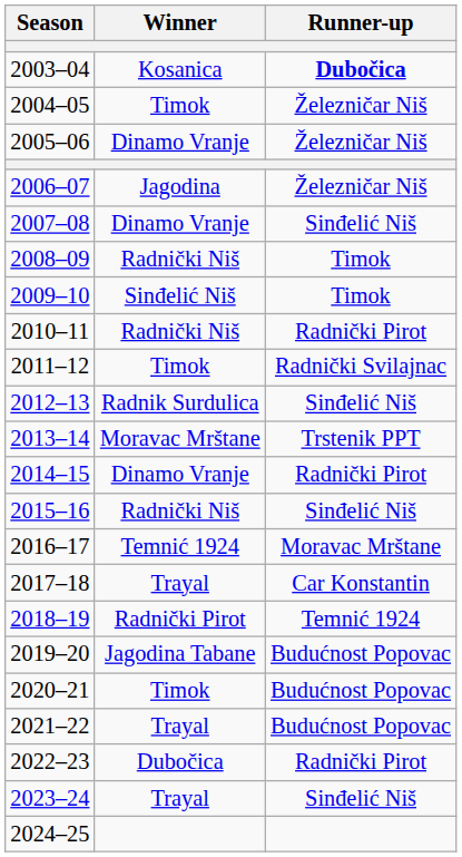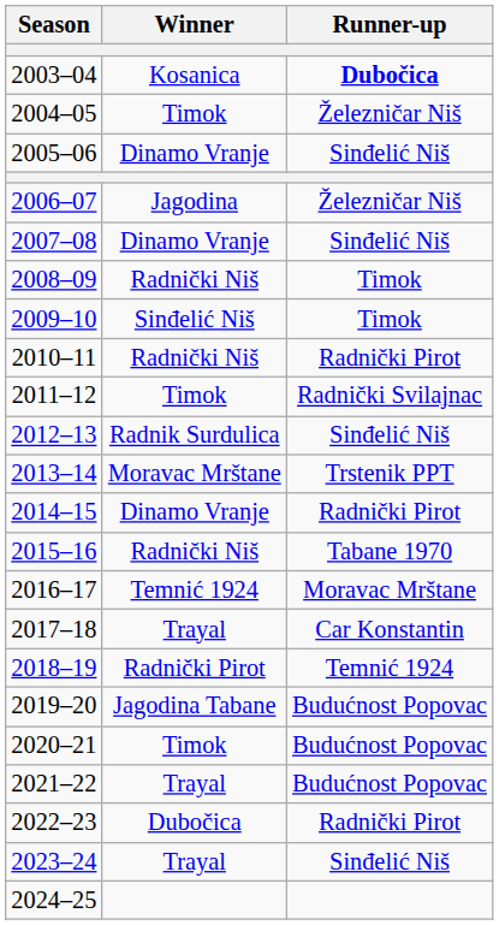 <table class="wikitable sortable" style="text-align:center">
 <tr>
 <th>Season</th>
 <th>Winner</th>
 <th>Runner-up</th>
 </tr>
 <tr>
 <th colspan="3"></th>
 </tr>
 <tr>
 <td>2003–04</td>
 <td><a href='#'>Kosanica</a></td>
 <td><strong><a href='#'>Dubočica</a></strong></td>
 </tr>
 <tr>
 <td>2004–05</td>
 <td><a href='#'>Timok</a></td>
 <td><a href='#'>Železničar Niš</a></td>
 </tr>
 <tr>
 <td>2005–06</td>
 <td><a href='#'>Dinamo Vranje</a></td>
-<td><a href='#'>Železničar Niš</a></td>
+<td><a href='#'>Sinđelić Niš</a></td>
 </tr>
 <tr>
 <th colspan="3"></th>
 </tr>
 <tr>
 <td><a href='#'>2006–07</a></td>
 <td><a href='#'>Jagodina</a></td>
 <td><a href='#'>Železničar Niš</a></td>
 </tr>
 <tr>
 <td><a href='#'>2007–08</a></td>
 <td><a href='#'>Dinamo Vranje</a></td>
 <td><a href='#'>Sinđelić Niš</a></td>
 </tr>
 <tr>
 <td><a href='#'>2008–09</a></td>
 <td><a href='#'>Radnički Niš</a></td>
 <td><a href='#'>Timok</a></td>
 </tr>
 <tr>
 <td><a href='#'>2009–10</a></td>
 <td><a href='#'>Sinđelić Niš</a></td>
 <td><a href='#'>Timok</a></td>
 </tr>
 <tr>
 <td>2010–11</td>
 <td><a href='#'>Radnički Niš</a></td>
 <td><a href='#'>Radnički Pirot</a></td>
 </tr>
 <tr>
 <td>2011–12</td>
 <td><a href='#'>Timok</a></td>
 <td><a href='#'>Radnički Svilajnac</a></td>
 </tr>
 <tr>
 <td><a href='#'>2012–13</a></td>
 <td><a href='#'>Radnik Surdulica</a></td>
 <td><a href='#'>Sinđelić Niš</a></td>
 </tr>
 <tr>
 <td><a href='#'>2013–14</a></td>
 <td><a href='#'>Moravac Mrštane</a></td>
 <td><a href='#'>Trstenik PPT</a></td>
 </tr>
 <tr>
 <td><a href='#'>2014–15</a></td>
 <td><a href='#'>Dinamo Vranje</a></td>
 <td><a href='#'>Radnički Pirot</a></td>
 </tr>
 <tr>
 <td><a href='#'>2015–16</a></td>
 <td><a href='#'>Radnički Niš</a></td>
-<td><a href='#'>Sinđelić Niš</a></td>
+<td><a href='#'>Tabane 1970</a></td>
 </tr>
 <tr>
 <td>2016–17</td>
 <td><a href='#'>Temnić 1924</a></td>
 <td><a href='#'>Moravac Mrštane</a></td>
 </tr>
 <tr>
 <td>2017–18</td>
 <td><a href='#'>Trayal</a></td>
 <td><a href='#'>Car Konstantin</a></td>
 </tr>
 <tr>
 <td><a href='#'>2018–19</a></td>
 <td><a href='#'>Radnički Pirot</a></td>
 <td><a href='#'>Temnić 1924</a></td>
 </tr>
 <tr>
 <td>2019–20</td>
 <td><a href='#'>Jagodina Tabane</a></td>
 <td><a href='#'>Budućnost Popovac</a></td>
 </tr>
 <tr>
 <td>2020–21</td>
 <td><a href='#'>Timok</a></td>
 <td><a href='#'>Budućnost Popovac</a></td>
 </tr>
 <tr>
 <td>2021–22</td>
 <td><a href='#'>Trayal</a></td>
 <td><a href='#'>Budućnost Popovac</a></td>
 </tr>
 <tr>
 <td>2022–23</td>
 <td><a href='#'>Dubočica</a></td>
 <td><a href='#'>Radnički Pirot</a></td>
 </tr>
 <tr>
 <td><a href='#'>2023–24</a></td>
 <td><a href='#'>Trayal</a></td>
 <td><a href='#'>Sinđelić Niš</a></td>
 </tr>
 <tr>
 <td>2024–25</td>
 <td></td>
 <td></td>
 </tr>
 </table>
